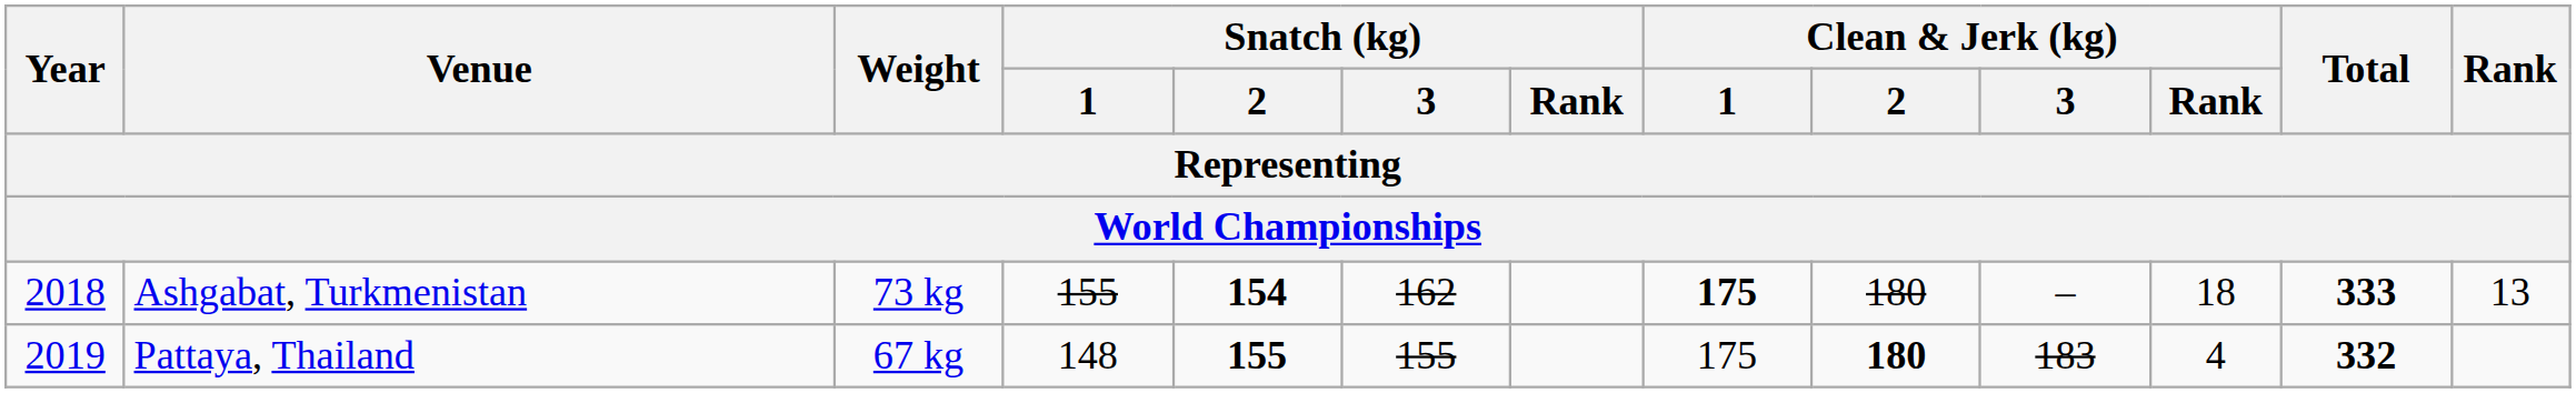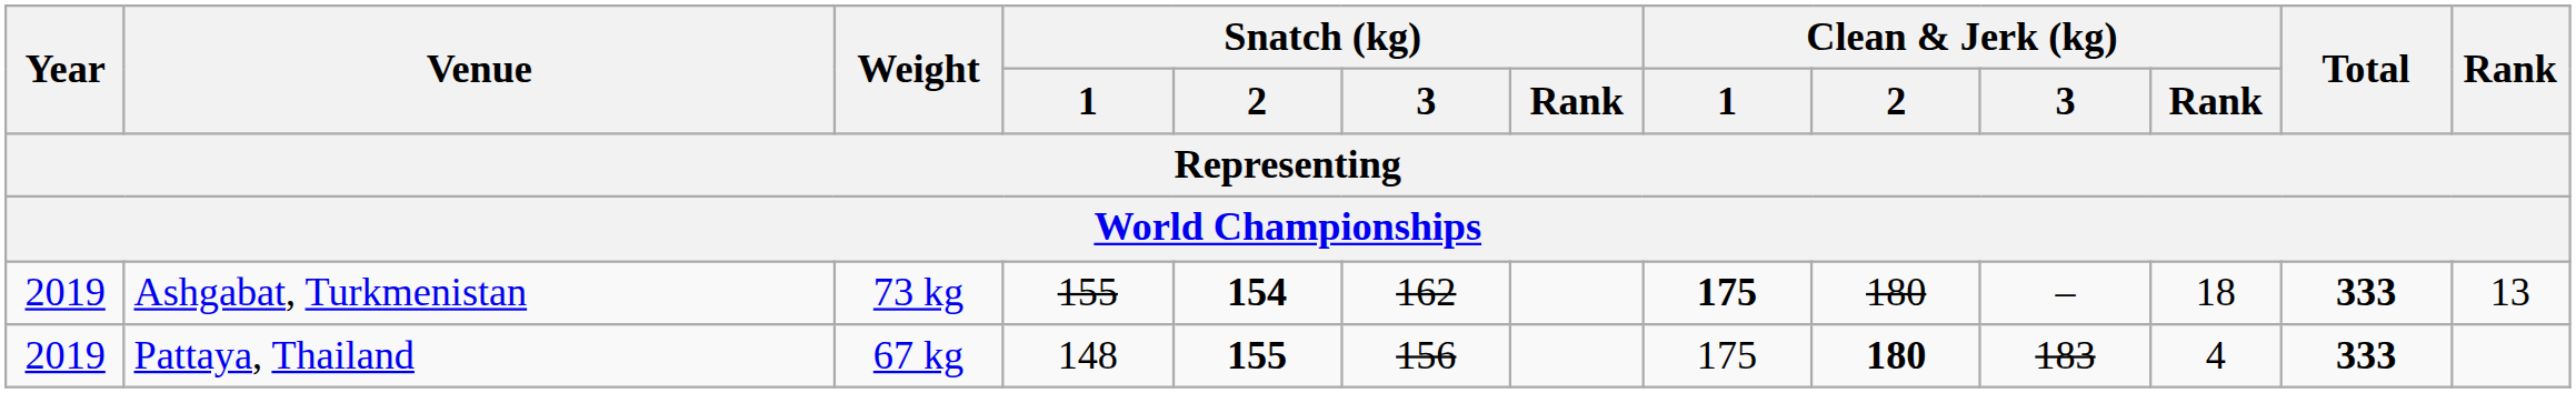 <table class="wikitable" style="text-align:center;">
 <tr>
 <th rowspan=2 width=40>Year</th>
 <th rowspan=2 width=275>Venue</th>
 <th rowspan=2 width=60>Weight</th>
 <th colspan=4>Snatch (kg)</th>
 <th colspan=4>Clean & Jerk (kg)</th>
 <th rowspan=2 width=60>Total</th>
 <th rowspan=2 width=40>Rank</th>
 </tr>
 <tr>
 <th width=60>1</th>
 <th width=60>2</th>
 <th width=60>3</th>
 <th width=45>Rank</th>
 <th width=60>1</th>
 <th width=60>2</th>
 <th width=60>3</th>
 <th width=45>Rank</th>
 </tr>
 <tr>
 <th colspan=13>Representing </th>
 </tr>
 <tr>
 <th colspan=13><a href='#'>World Championships</a></th>
 </tr>
 <tr>
-<td><a href='#'>2018</a></td>
+<td><a href='#'>2019</a></td>
 <td align=left> <a href='#'>Ashgabat</a>, <a href='#'>Turkmenistan</a></td>
 <td><a href='#'>73 kg</a></td>
 <td><s>155</s></td>
 <td><strong>154</strong></td>
 <td><s>162</s></td>
 <td></td>
 <td><strong>175</strong></td>
 <td><s>180</s></td>
 <td>–</td>
 <td>18</td>
 <td><strong>333</strong></td>
 <td>13</td>
 </tr>
 <tr>
 <td><a href='#'>2019</a></td>
 <td align=left> <a href='#'>Pattaya</a>, <a href='#'>Thailand</a></td>
 <td><a href='#'>67 kg</a></td>
 <td>148</td>
 <td><strong>155</strong></td>
-<td><s>155</s></td>
+<td><s>156</s></td>
 <td></td>
 <td>175</td>
 <td><strong>180</strong></td>
 <td><s>183</s></td>
 <td>4</td>
-<td><strong>332</strong></td>
+<td><strong>333</strong></td>
 <td></td>
 </tr>
 </table>
